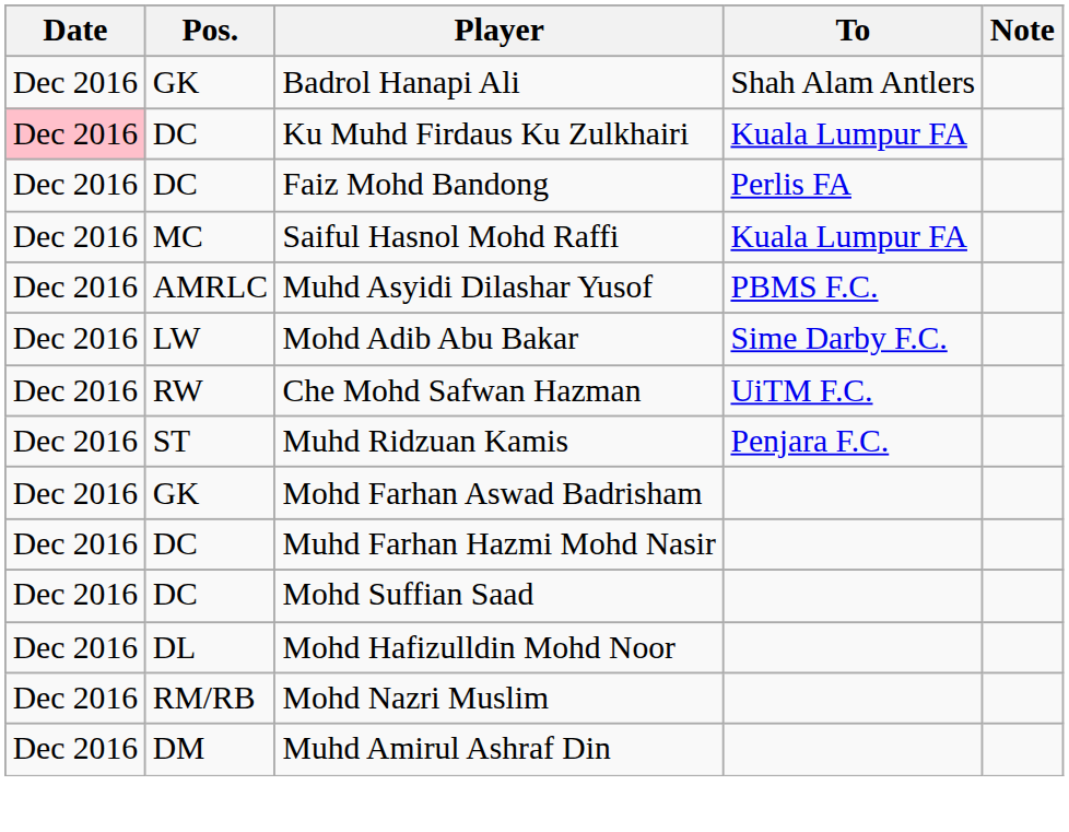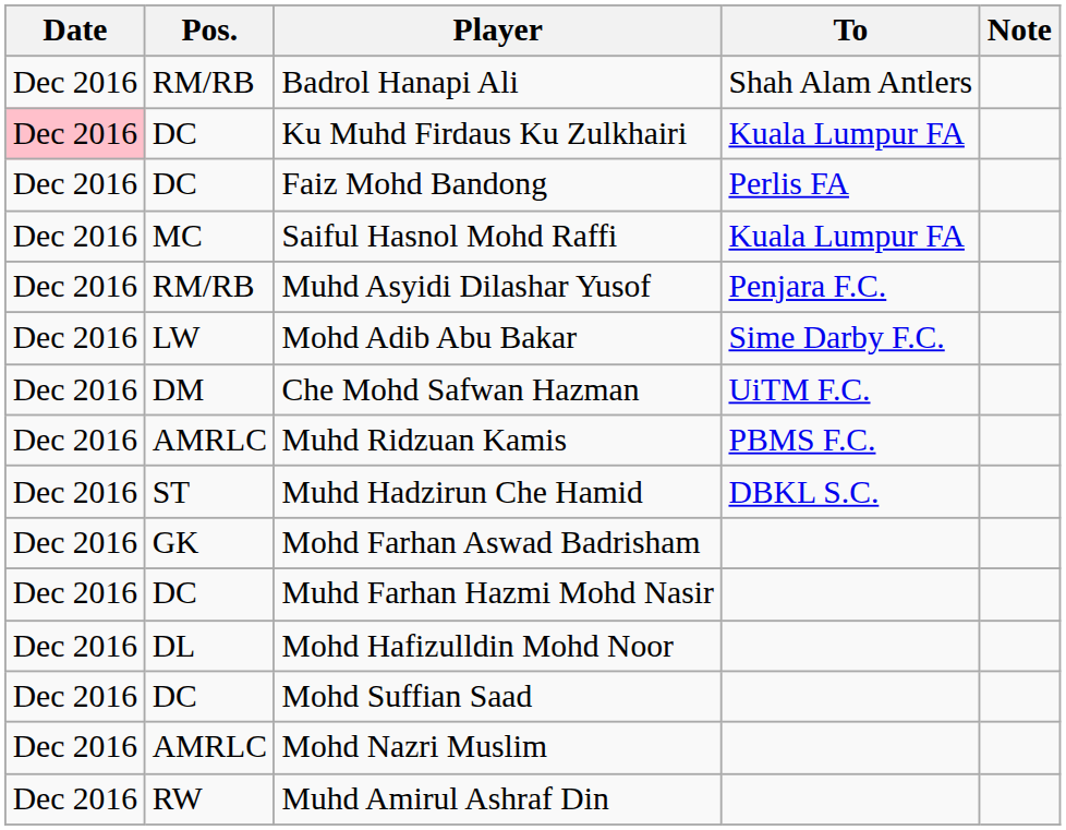 <table class="wikitable sortable">
 <tr>
 <th>Date</th>
 <th>Pos.</th>
 <th>Player</th>
 <th>To</th>
 <th>Note</th>
 </tr>
 <tr>
 <td>Dec 2016</td>
-<td>GK</td>
+<td>RM/RB</td>
 <td> Badrol Hanapi Ali</td>
 <td> Shah Alam Antlers</td>
 <td></td>
 </tr>
 <tr>
 <td style="background: pink;">Dec 2016</td>
 <td>DC</td>
 <td> Ku Muhd Firdaus Ku Zulkhairi</td>
 <td> <a href='#'>Kuala Lumpur FA</a></td>
 <td></td>
 </tr>
 <tr>
 <td>Dec 2016</td>
 <td>DC</td>
 <td> Faiz Mohd Bandong</td>
 <td> <a href='#'>Perlis FA</a></td>
 <td></td>
 </tr>
 <tr>
 <td>Dec 2016</td>
 <td>MC</td>
 <td> Saiful Hasnol Mohd Raffi</td>
 <td> <a href='#'>Kuala Lumpur FA</a></td>
 <td></td>
 </tr>
 <tr>
 <td>Dec 2016</td>
-<td>AMRLC</td>
+<td>RM/RB</td>
 <td> Muhd Asyidi Dilashar Yusof</td>
-<td> <a href='#'>PBMS F.C.</a></td>
+<td> <a href='#'>Penjara F.C.</a></td>
 <td></td>
 </tr>
 <tr>
 <td>Dec 2016</td>
 <td>LW</td>
 <td> Mohd Adib Abu Bakar</td>
 <td> <a href='#'>Sime Darby F.C.</a></td>
 <td></td>
 </tr>
 <tr>
 <td>Dec 2016</td>
-<td>RW</td>
+<td>DM</td>
 <td> Che Mohd Safwan Hazman</td>
 <td> <a href='#'>UiTM F.C.</a></td>
 <td></td>
 </tr>
 <tr>
 <td>Dec 2016</td>
+<td>AMRLC</td>
+<td> Muhd Ridzuan Kamis</td>
+<td> <a href='#'>PBMS F.C.</a></td>
+<td></td>
+</tr>
+<tr>
+<td>Dec 2016</td>
 <td>ST</td>
-<td> Muhd Ridzuan Kamis</td>
-<td> <a href='#'>Penjara F.C.</a></td>
+<td> Muhd Hadzirun Che Hamid</td>
+<td> <a href='#'>DBKL S.C.</a></td>
 <td></td>
 </tr>
 <tr>
 <td>Dec 2016</td>
 <td>GK</td>
 <td> Mohd Farhan Aswad Badrisham</td>
 <td></td>
 <td></td>
 </tr>
 <tr>
 <td>Dec 2016</td>
 <td>DC</td>
 <td> Muhd Farhan Hazmi Mohd Nasir</td>
 <td></td>
 <td></td>
 </tr>
 <tr>
 <td>Dec 2016</td>
+<td>DL</td>
+<td> Mohd Hafizulldin Mohd Noor</td>
+<td></td>
+<td></td>
+</tr>
+<tr>
+<td>Dec 2016</td>
 <td>DC</td>
 <td> Mohd Suffian Saad</td>
 <td></td>
 <td></td>
 </tr>
 <tr>
 <td>Dec 2016</td>
-<td>DL</td>
-<td> Mohd Hafizulldin Mohd Noor</td>
-<td></td>
-<td></td>
-</tr>
-<tr>
-<td>Dec 2016</td>
-<td>RM/RB</td>
+<td>AMRLC</td>
 <td> Mohd Nazri Muslim</td>
 <td></td>
 <td></td>
 </tr>
 <tr>
 <td>Dec 2016</td>
-<td>DM</td>
+<td>RW</td>
 <td> Muhd Amirul Ashraf Din</td>
 <td></td>
 <td></td>
 </tr>
 </table>
